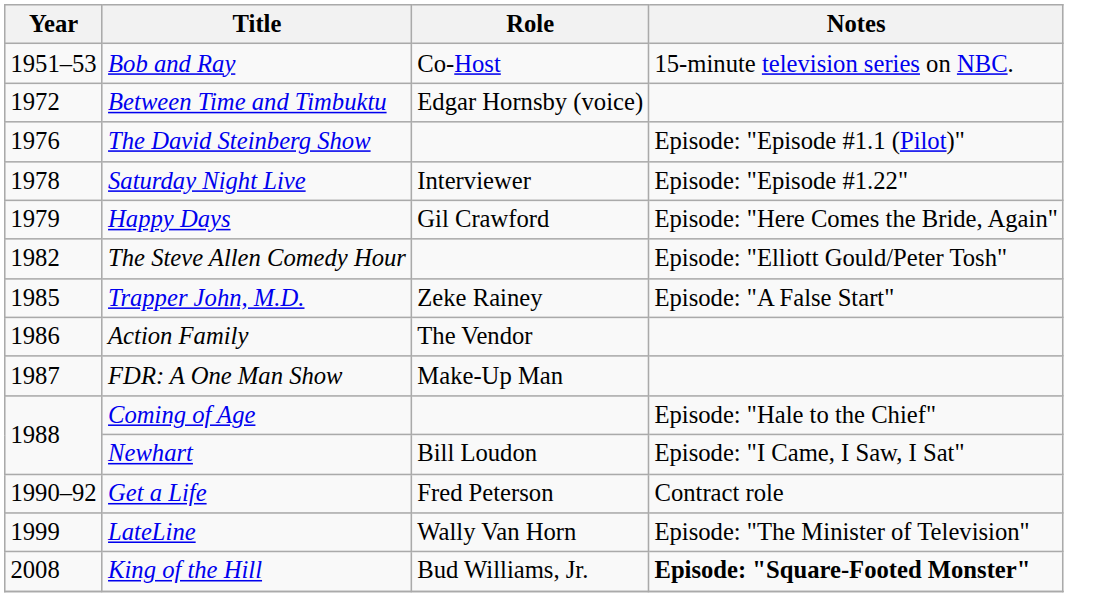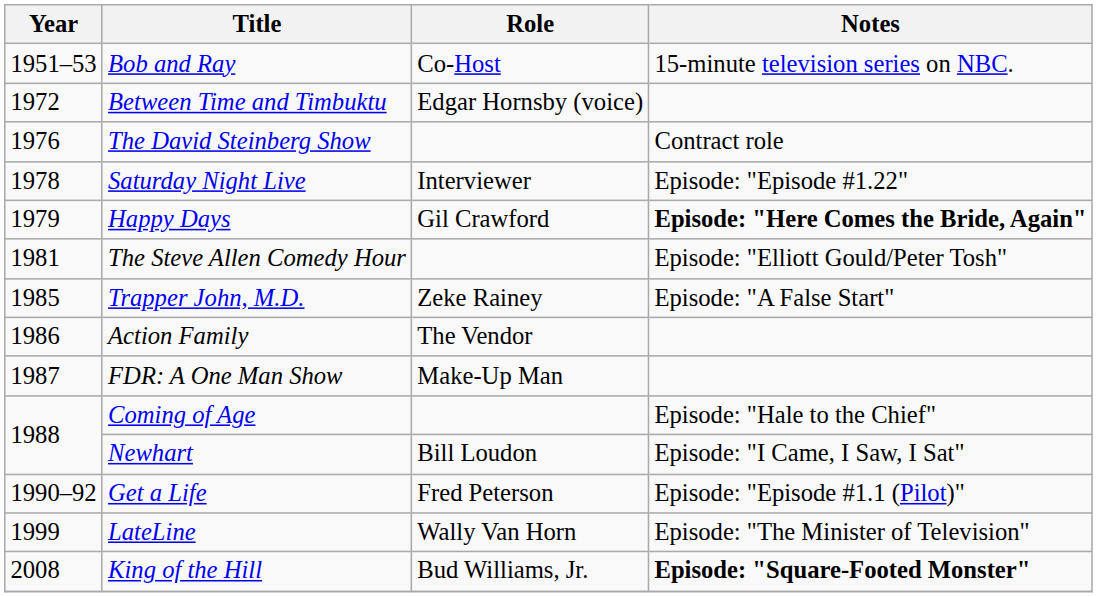 <table class="wikitable sortable">
 <tr>
 <th>Year</th>
 <th>Title</th>
 <th>Role</th>
 <th class="unsortable">Notes</th>
 </tr>
 <tr>
 <td>1951–53</td>
 <td><em><a href='#'>Bob and Ray</a></em></td>
 <td>Co-<a href='#'>Host</a></td>
 <td>15-minute <a href='#'>television series</a> on <a href='#'>NBC</a>.</td>
 </tr>
 <tr>
 <td>1972</td>
 <td><em><a href='#'>Between Time and Timbuktu</a></em></td>
 <td>Edgar Hornsby (voice)</td>
 <td></td>
 </tr>
 <tr>
 <td>1976</td>
 <td><em><a href='#'>The David Steinberg Show</a></em></td>
 <td></td>
-<td>Episode: "Episode #1.1 (<a href='#'>Pilot</a>)"</td>
+<td>Contract role</td>
 </tr>
 <tr>
 <td>1978</td>
 <td><em><a href='#'>Saturday Night Live</a></em></td>
 <td>Interviewer</td>
 <td>Episode: "Episode #1.22"</td>
 </tr>
 <tr>
 <td>1979</td>
 <td><em><a href='#'>Happy Days</a></em></td>
 <td>Gil Crawford</td>
-<td>Episode: "Here Comes the Bride, Again"</td>
+<td><strong>Episode: "Here Comes the Bride, Again"</strong></td>
 </tr>
 <tr>
-<td>1982</td>
+<td>1981</td>
 <td><em>The Steve Allen Comedy Hour</em></td>
 <td></td>
 <td>Episode: "Elliott Gould/Peter Tosh"</td>
 </tr>
 <tr>
 <td>1985</td>
 <td><em><a href='#'>Trapper John, M.D.</a></em></td>
 <td>Zeke Rainey</td>
 <td>Episode: "A False Start"</td>
 </tr>
 <tr>
 <td>1986</td>
 <td><em>Action Family</em></td>
 <td>The Vendor</td>
 <td></td>
 </tr>
 <tr>
 <td>1987</td>
 <td><em>FDR: A One Man Show</em></td>
 <td>Make-Up Man</td>
 <td></td>
 </tr>
 <tr>
 <td rowspan="2">1988</td>
 <td><em><a href='#'>Coming of Age</a></em></td>
 <td></td>
 <td>Episode: "Hale to the Chief"</td>
 </tr>
 <tr>
 <td><em><a href='#'>Newhart</a></em></td>
 <td>Bill Loudon</td>
 <td>Episode: "I Came, I Saw, I Sat"</td>
 </tr>
 <tr>
 <td>1990–92</td>
 <td><em><a href='#'>Get a Life</a></em></td>
 <td>Fred Peterson</td>
-<td>Contract role</td>
+<td>Episode: "Episode #1.1 (<a href='#'>Pilot</a>)"</td>
 </tr>
 <tr>
 <td>1999</td>
 <td><em><a href='#'>LateLine</a></em></td>
 <td>Wally Van Horn</td>
 <td>Episode: "The Minister of Television"</td>
 </tr>
 <tr>
 <td>2008</td>
 <td><em><a href='#'>King of the Hill</a></em></td>
 <td>Bud Williams, Jr.</td>
 <td><strong>Episode: "Square-Footed Monster"</strong></td>
 </tr>
 <tr>
 </tr>
 </table>
